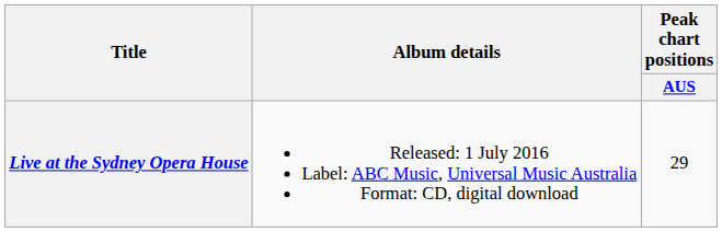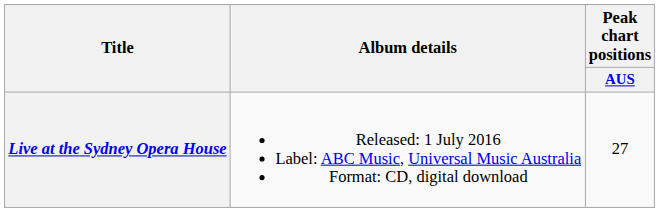 <table class="wikitable plainrowheaders" style="text-align:center;">
 <tr>
 <th scope="col" rowspan="2">Title</th>
 <th scope="col" rowspan="2">Album details</th>
 <th scope="col" colspan="1">Peak chart positions</th>
 </tr>
 <tr>
 <th scope="col" style="width:3em;font-size:90%;"><a href='#'>AUS</a><br></th>
 </tr>
 <tr>
 <th scope="row"><em><a href='#'>Live at the Sydney Opera House</a></em><br></th>
 <td><br><ul><li>Released: 1 July 2016</li><li>Label: <a href='#'>ABC Music</a>, <a href='#'>Universal Music Australia</a></li><li>Format: CD, digital download</li></ul></td>
-<td>29</td>
+<td>27</td>
 </tr>
 </table>
